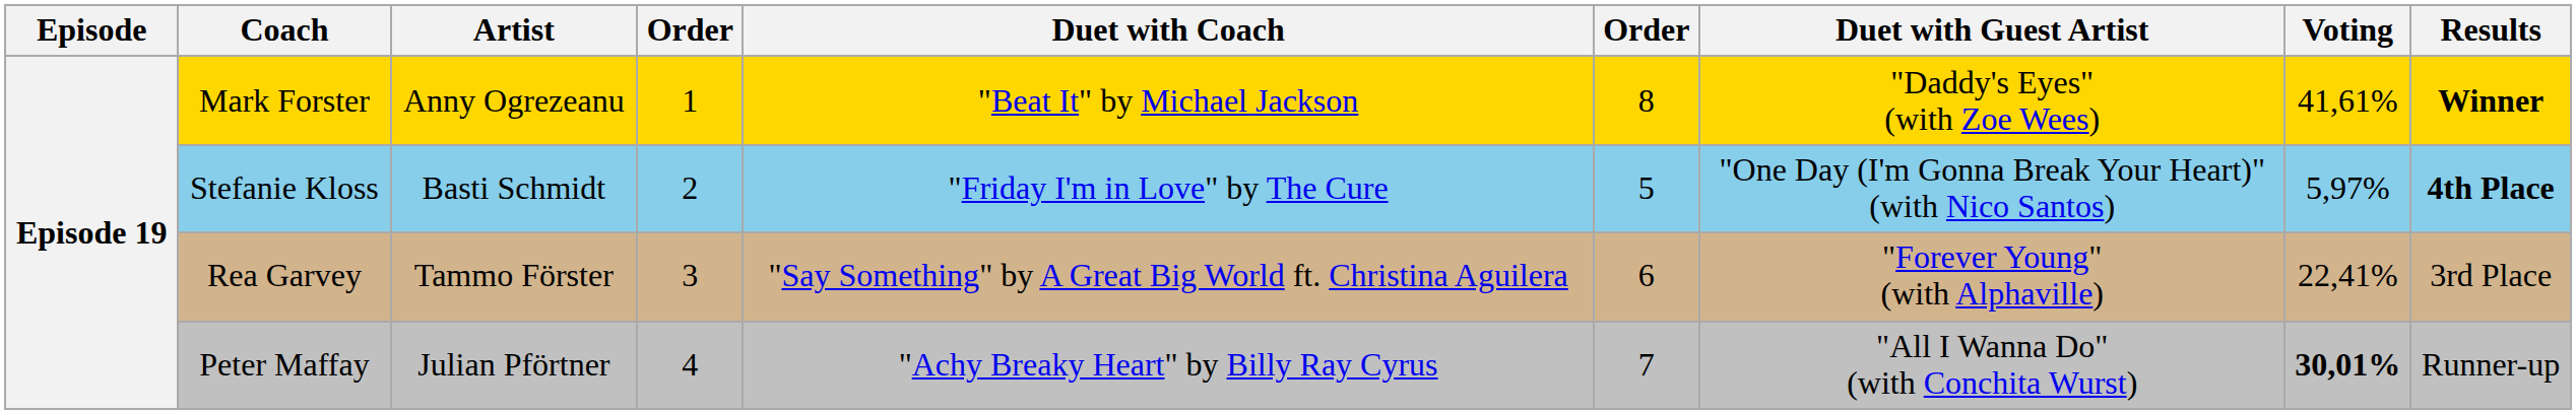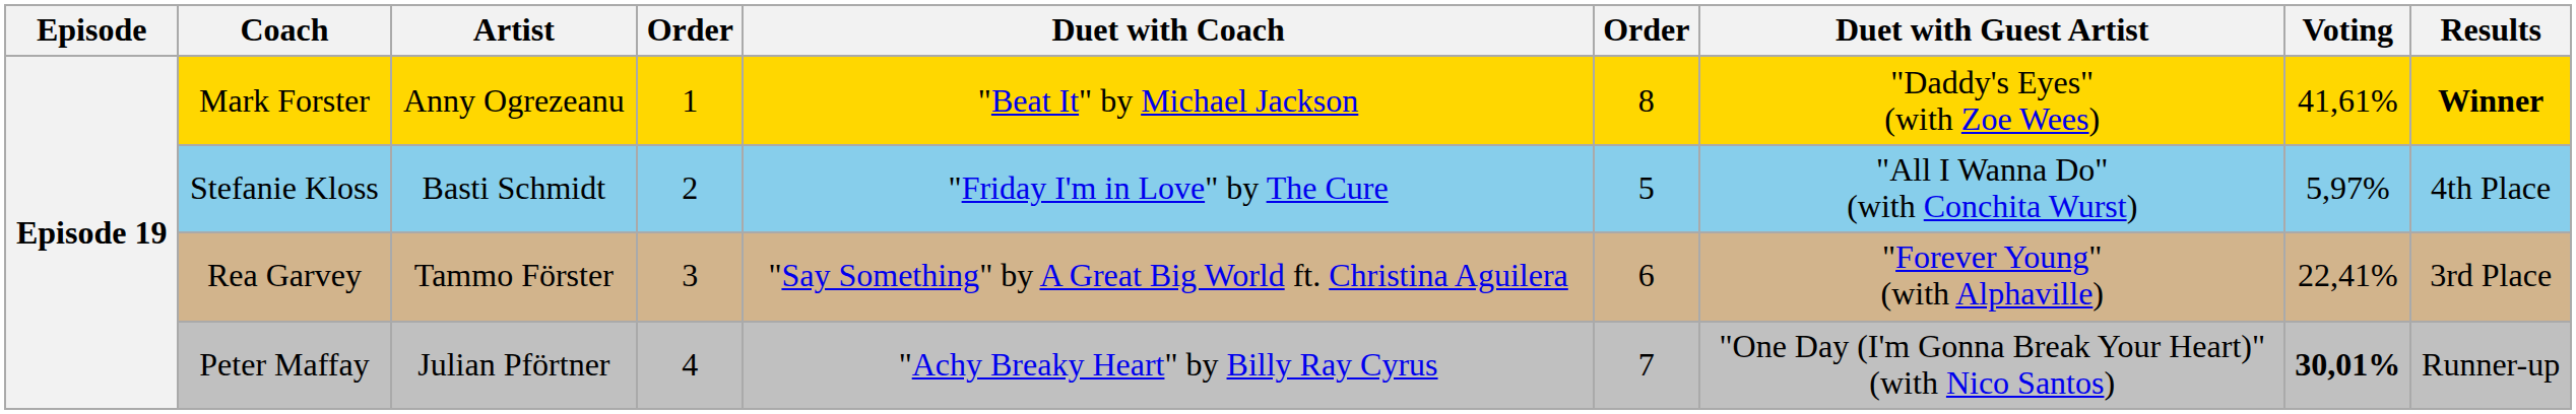 <table class="wikitable" style="text-align:center; width:100%">
 <tr>
 <th>Episode</th>
 <th>Coach</th>
 <th>Artist</th>
 <th>Order</th>
 <th>Duet with Coach</th>
 <th>Order</th>
 <th>Duet with Guest Artist</th>
 <th>Voting</th>
 <th>Results</th>
 </tr>
 <tr style="background:gold">
 <th rowspan="8">Episode 19<br></th>
 <td>Mark Forster</td>
 <td>Anny Ogrezeanu</td>
 <td>1</td>
 <td>"<a href='#'>Beat It</a>" by <a href='#'>Michael Jackson</a></td>
 <td>8</td>
 <td>"Daddy's Eyes" <br>(with <a href='#'>Zoe Wees</a>)</td>
 <td>41,61%</td>
 <td><strong>Winner</strong></td>
 </tr>
 <tr style="background:skyblue">
 <td>Stefanie Kloss</td>
 <td>Basti Schmidt</td>
 <td>2</td>
 <td>"<a href='#'>Friday I'm in Love</a>" by <a href='#'>The Cure</a></td>
 <td>5</td>
-<td>"One Day (I'm Gonna Break Your Heart)" <br>(with <a href='#'>Nico Santos</a>)</td>
+<td>"All I Wanna Do" <br>(with <a href='#'>Conchita Wurst</a>)</td>
 <td>5,97%</td>
-<td><strong>4th Place</strong></td>
+<td>4th Place</td>
 </tr>
 <tr style="background:tan">
 <td>Rea Garvey</td>
 <td>Tammo Förster</td>
 <td>3</td>
 <td>"<a href='#'>Say Something</a>" by <a href='#'>A Great Big World</a> ft. <a href='#'>Christina Aguilera</a></td>
 <td>6</td>
 <td>"<a href='#'>Forever Young</a>" <br>(with <a href='#'>Alphaville</a>)</td>
 <td>22,41%</td>
 <td>3rd Place</td>
 </tr>
 <tr style="background:silver">
 <td>Peter Maffay</td>
 <td>Julian Pförtner</td>
 <td>4</td>
 <td>"<a href='#'>Achy Breaky Heart</a>" by <a href='#'>Billy Ray Cyrus</a></td>
 <td>7</td>
-<td>"All I Wanna Do" <br>(with <a href='#'>Conchita Wurst</a>)</td>
+<td>"One Day (I'm Gonna Break Your Heart)" <br>(with <a href='#'>Nico Santos</a>)</td>
 <td><strong>30,01%</strong></td>
 <td>Runner-up</td>
 </tr>
 </table>
